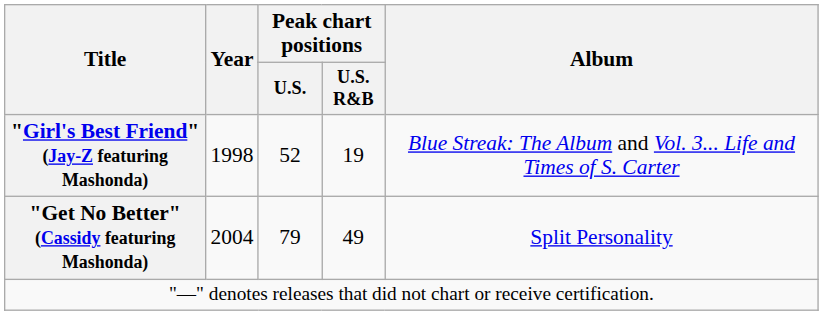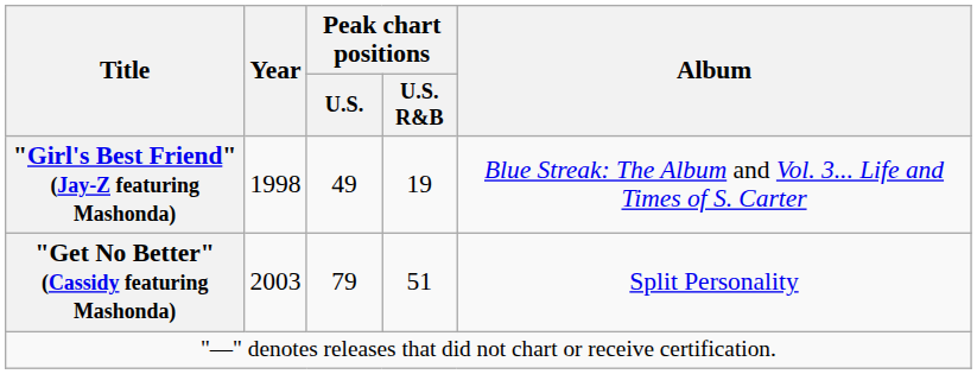 <table class="wikitable plainrowheaders" style="text-align:center;">
 <tr>
 <th scope="col" rowspan="2">Title</th>
 <th scope="col" rowspan="2">Year</th>
 <th scope="col" colspan="2">Peak chart positions</th>
 <th scope="col" rowspan="2">Album</th>
 </tr>
 <tr>
 <th scope="col" style="width:3em;font-size:85%;">U.S.</th>
 <th scope="col" style="width:3em;font-size:85%;">U.S. R&B</th>
 </tr>
 <tr>
 <th scope="row">"<a href='#'>Girl's Best Friend</a>" <br><small>(<a href='#'>Jay-Z</a> featuring Mashonda)</small></th>
 <td>1998</td>
-<td>52</td>
+<td>49</td>
 <td>19</td>
 <td><em><a href='#'>Blue Streak: The Album</a></em> and <em><a href='#'>Vol. 3... Life and Times of S. Carter</a></td>
 </tr>
 <tr>
 <th scope="row">"Get No Better" <br><small>(<a href='#'>Cassidy</a> featuring Mashonda)</small></th>
-<td>2004</td>
+<td>2003</td>
 <td>79</td>
-<td>49</td>
+<td>51</td>
 <td></em><a href='#'>Split Personality</a><em></td>
 </tr>
 <tr>
 <td colspan="14" style="font-size:90%">"—" denotes releases that did not chart or receive certification.</td>
 </tr>
 </table>
